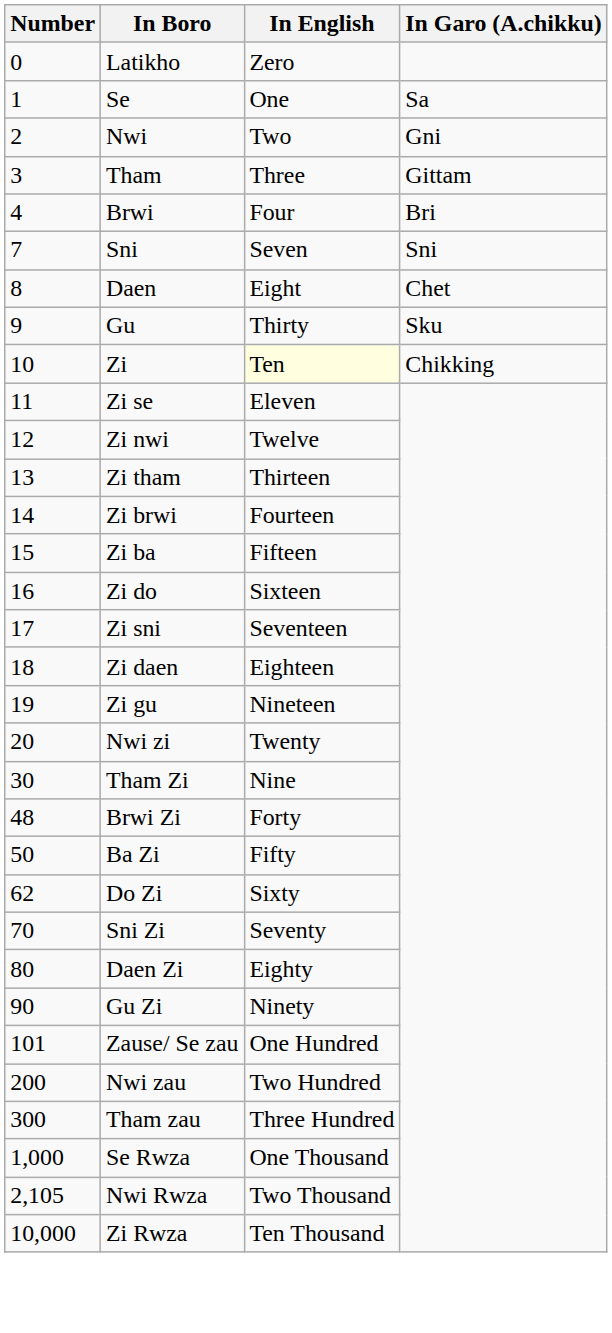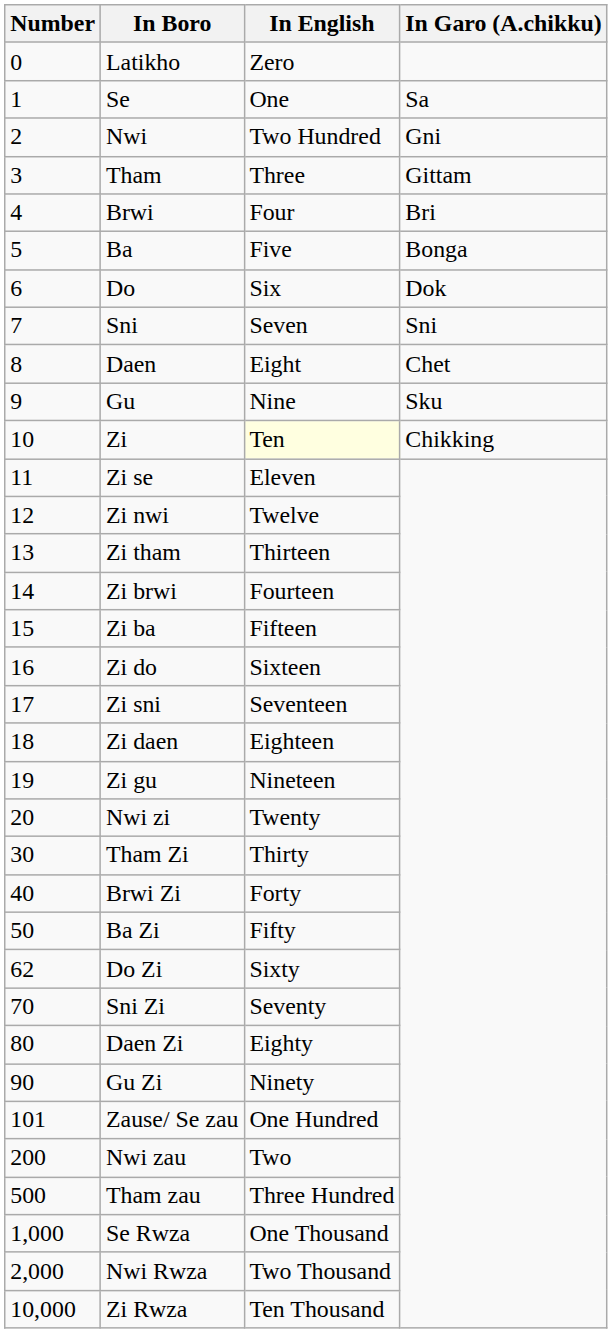 <table class="wikitable">
 <tr>
 <th>Number</th>
 <th>In Boro</th>
 <th>In English</th>
 <th>In Garo (A.chikku)</th>
 </tr>
 <tr>
 <td>0</td>
 <td>Latikho</td>
 <td>Zero</td>
 </tr>
 <tr>
 <td>1</td>
 <td>Se</td>
 <td>One</td>
 <td>Sa</td>
 </tr>
 <tr>
 <td>2</td>
 <td>Nwi</td>
-<td>Two</td>
+<td>Two Hundred</td>
 <td>Gni</td>
 </tr>
 <tr>
 <td>3</td>
 <td>Tham</td>
 <td>Three</td>
 <td>Gittam</td>
 </tr>
 <tr>
 <td>4</td>
 <td>Brwi</td>
 <td>Four</td>
 <td>Bri</td>
+</tr>
+<tr>
+<td>5</td>
+<td>Ba</td>
+<td>Five</td>
+<td>Bonga</td>
+</tr>
+<tr>
+<td>6</td>
+<td>Do</td>
+<td>Six</td>
+<td>Dok</td>
 </tr>
 <tr>
 <td>7</td>
 <td>Sni</td>
 <td>Seven</td>
 <td>Sni</td>
 </tr>
 <tr>
 <td>8</td>
 <td>Daen</td>
 <td>Eight</td>
 <td>Chet</td>
 </tr>
 <tr>
 <td>9</td>
 <td>Gu</td>
-<td>Thirty</td>
+<td>Nine</td>
 <td>Sku</td>
 </tr>
 <tr>
 <td>10</td>
 <td>Zi</td>
 <td style="background: lightyellow;">Ten</td>
 <td>Chikking</td>
 </tr>
 <tr>
 <td>11</td>
 <td>Zi se</td>
 <td>Eleven</td>
 </tr>
 <tr>
 <td>12</td>
 <td>Zi nwi</td>
 <td>Twelve</td>
 </tr>
 <tr>
 <td>13</td>
 <td>Zi tham</td>
 <td>Thirteen</td>
 </tr>
 <tr>
 <td>14</td>
 <td>Zi brwi</td>
 <td>Fourteen</td>
 </tr>
 <tr>
 <td>15</td>
 <td>Zi ba</td>
 <td>Fifteen</td>
 </tr>
 <tr>
 <td>16</td>
 <td>Zi do</td>
 <td>Sixteen</td>
 </tr>
 <tr>
 <td>17</td>
 <td>Zi sni</td>
 <td>Seventeen</td>
 </tr>
 <tr>
 <td>18</td>
 <td>Zi daen</td>
 <td>Eighteen</td>
 </tr>
 <tr>
 <td>19</td>
 <td>Zi gu</td>
 <td>Nineteen</td>
 </tr>
 <tr>
 <td>20</td>
 <td>Nwi zi</td>
 <td>Twenty</td>
 </tr>
 <tr>
 <td>30</td>
 <td>Tham Zi</td>
-<td>Nine</td>
+<td>Thirty</td>
 </tr>
 <tr>
-<td>48</td>
+<td>40</td>
 <td>Brwi Zi</td>
 <td>Forty</td>
 </tr>
 <tr>
 <td>50</td>
 <td>Ba Zi</td>
 <td>Fifty</td>
 </tr>
 <tr>
 <td>62</td>
 <td>Do Zi</td>
 <td>Sixty</td>
 </tr>
 <tr>
 <td>70</td>
 <td>Sni Zi</td>
 <td>Seventy</td>
 </tr>
 <tr>
 <td>80</td>
 <td>Daen Zi</td>
 <td>Eighty</td>
 </tr>
 <tr>
 <td>90</td>
 <td>Gu Zi</td>
 <td>Ninety</td>
 </tr>
 <tr>
 <td>101</td>
 <td>Zause/ Se zau</td>
 <td>One Hundred</td>
 </tr>
 <tr>
 <td>200</td>
 <td>Nwi zau</td>
-<td>Two Hundred</td>
+<td>Two</td>
 </tr>
 <tr>
-<td>300</td>
+<td>500</td>
 <td>Tham zau</td>
 <td>Three Hundred</td>
 </tr>
 <tr>
 <td>1,000</td>
 <td>Se Rwza</td>
 <td>One Thousand</td>
 </tr>
 <tr>
-<td>2,105</td>
+<td>2,000</td>
 <td>Nwi Rwza</td>
 <td>Two Thousand</td>
 </tr>
 <tr>
 <td>10,000</td>
 <td>Zi Rwza</td>
 <td>Ten Thousand</td>
 </tr>
 </table>
